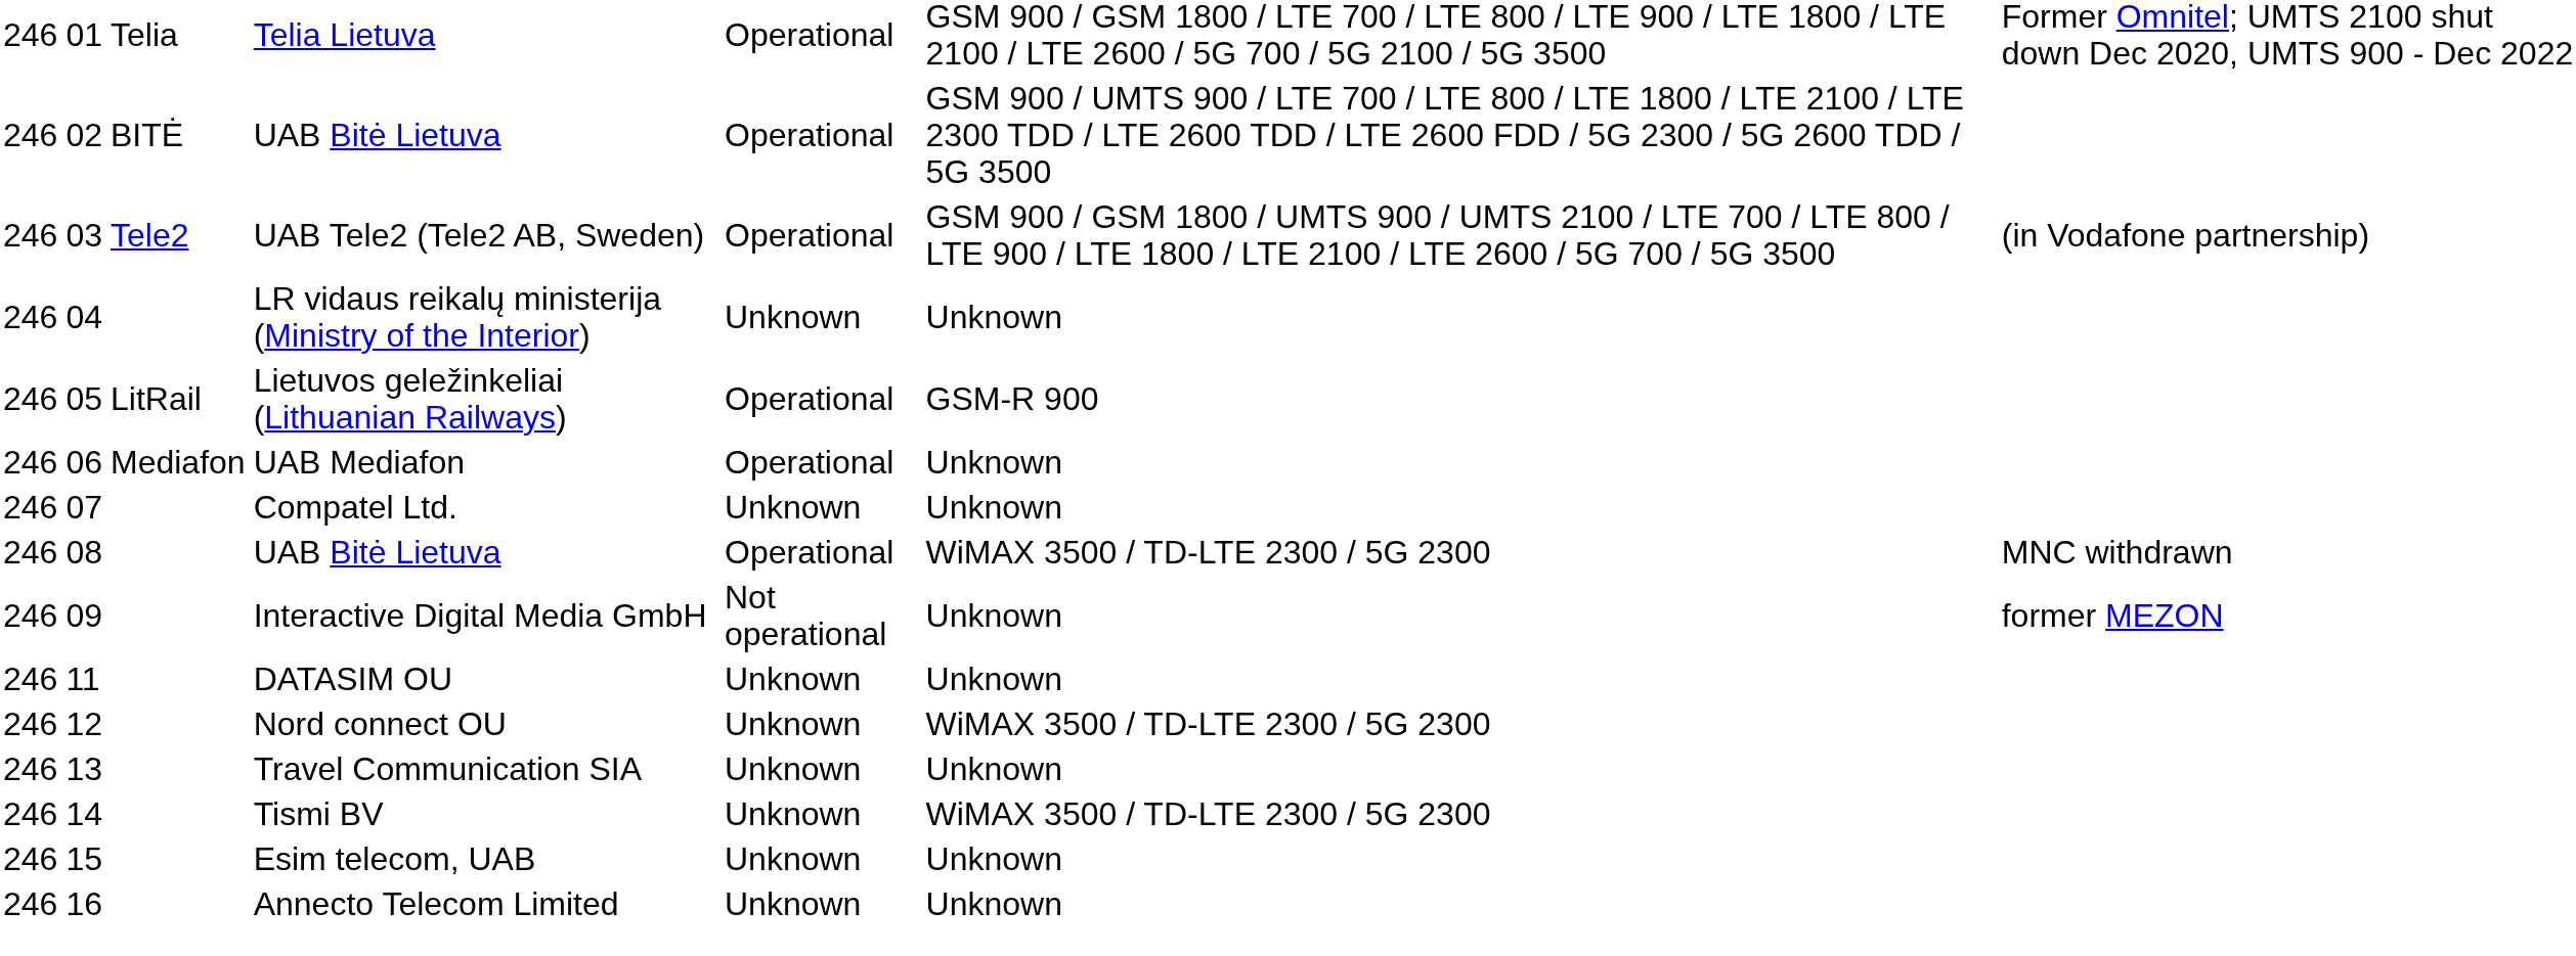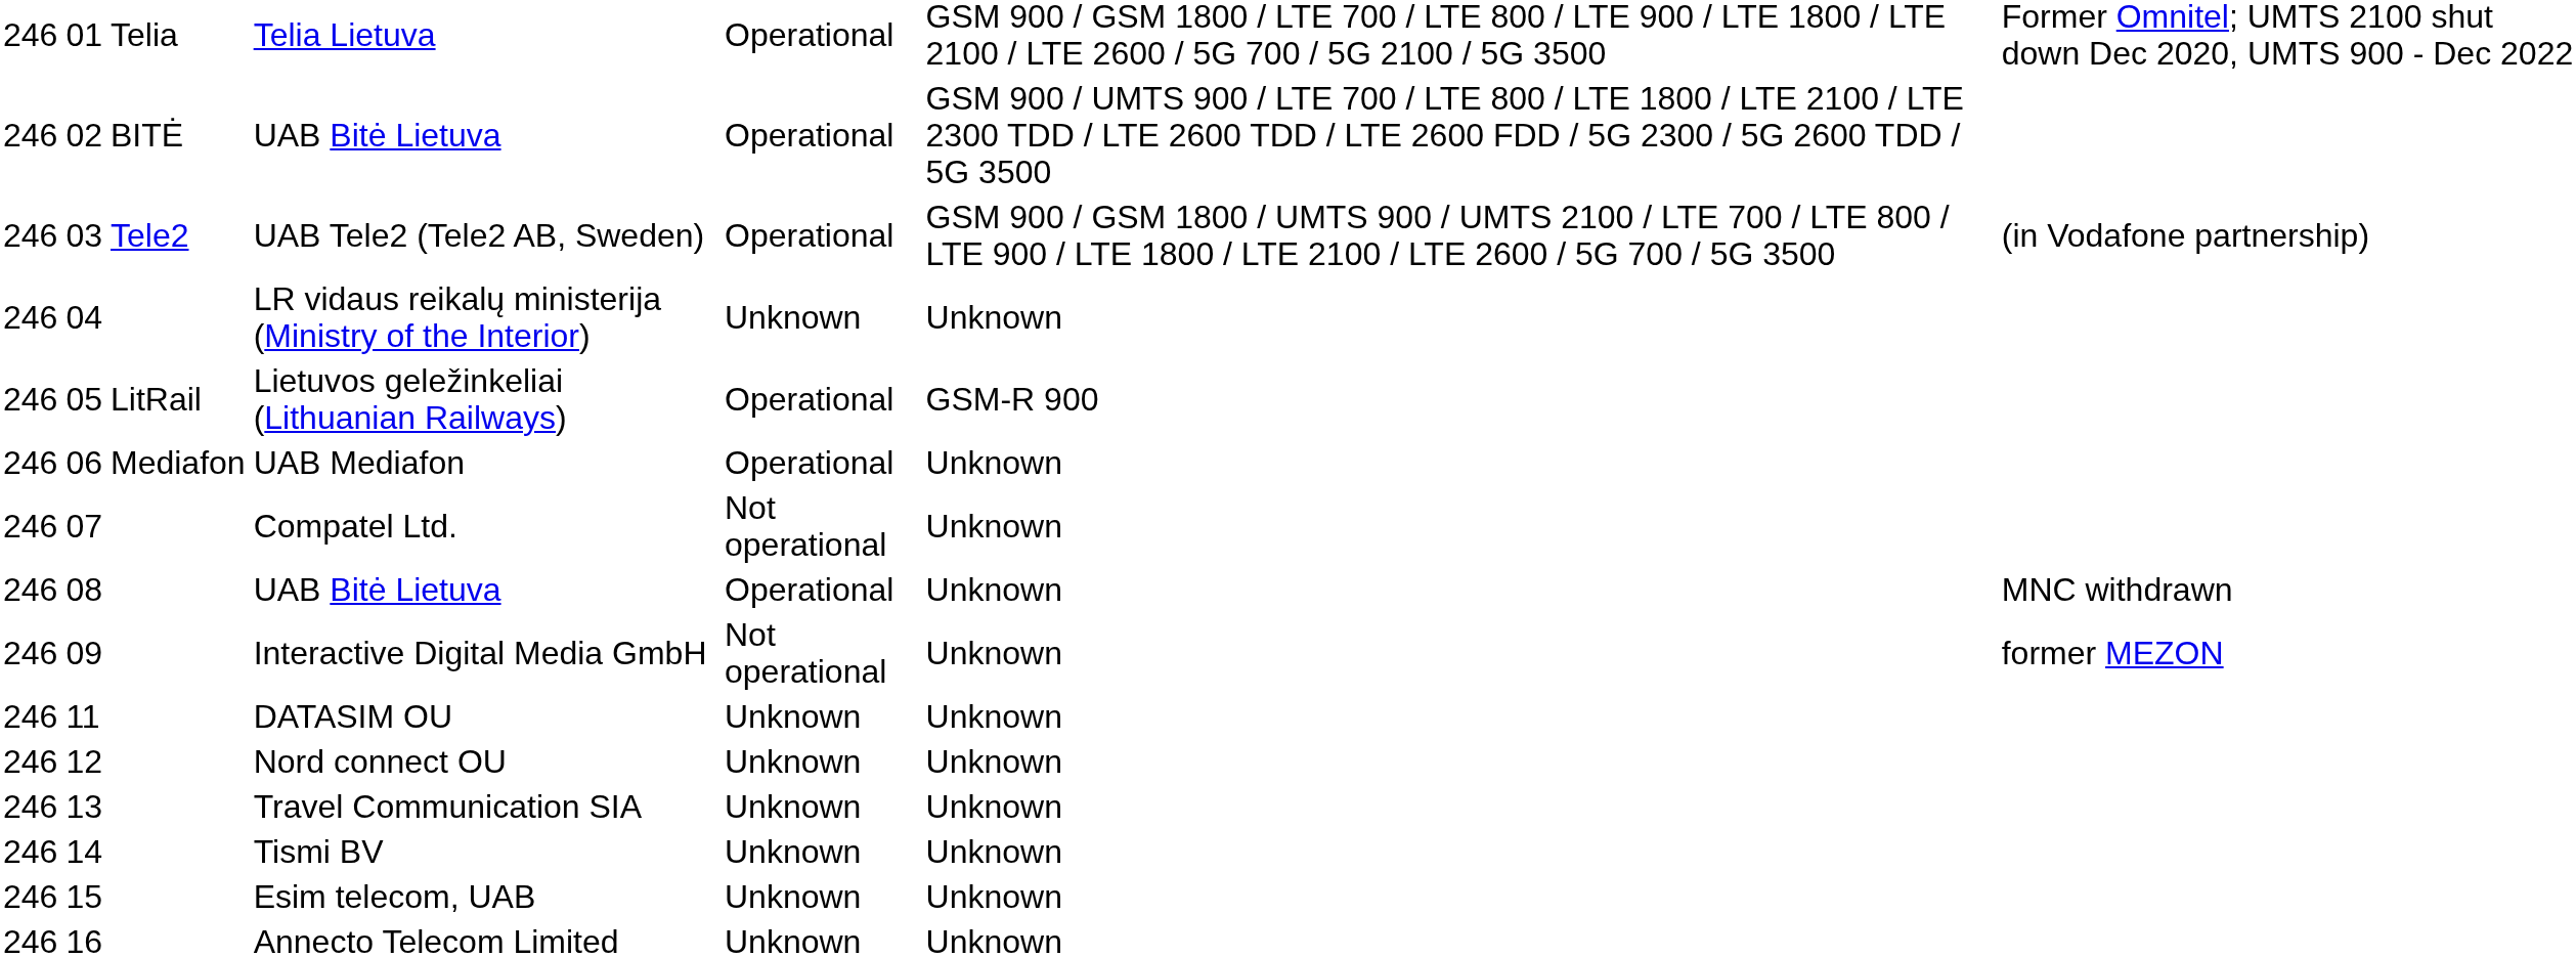 <table>
 <tr>
 <td>246</td>
 <td>01</td>
 <td>Telia</td>
 <td><a href='#'>Telia Lietuva</a></td>
 <td>Operational</td>
 <td>GSM 900 / GSM 1800 / LTE 700 /  LTE 800 / LTE 900 / LTE 1800 / LTE 2100 / LTE 2600 / 5G 700 / 5G 2100 / 5G 3500</td>
 <td>Former <a href='#'>Omnitel</a>; UMTS 2100 shut down Dec 2020, UMTS 900 - Dec 2022</td>
 </tr>
 <tr>
 <td>246</td>
 <td>02</td>
 <td>BITĖ</td>
 <td>UAB <a href='#'>Bitė Lietuva</a></td>
 <td>Operational</td>
 <td>GSM 900  / UMTS 900  / LTE 700 / LTE 800 / LTE 1800 / LTE 2100 / LTE 2300 TDD / LTE 2600 TDD / LTE 2600 FDD / 5G 2300 / 5G 2600 TDD / 5G 3500</td>
 <td></td>
 </tr>
 <tr>
 <td>246</td>
 <td>03</td>
 <td><a href='#'>Tele2</a></td>
 <td>UAB Tele2 (Tele2 AB, Sweden)</td>
 <td>Operational</td>
 <td>GSM 900 / GSM 1800 / UMTS 900 / UMTS 2100 / LTE 700 / LTE 800 / LTE 900 / LTE 1800 / LTE 2100 / LTE 2600 / 5G 700 / 5G 3500</td>
 <td>(in Vodafone partnership) </td>
 </tr>
 <tr>
 <td>246</td>
 <td>04</td>
 <td></td>
 <td>LR vidaus reikalų ministerija (<a href='#'>Ministry of the Interior</a>)</td>
 <td>Unknown</td>
 <td>Unknown</td>
 <td></td>
 </tr>
 <tr>
 <td>246</td>
 <td>05</td>
 <td>LitRail</td>
 <td>Lietuvos geležinkeliai (<a href='#'>Lithuanian Railways</a>)</td>
 <td>Operational</td>
 <td>GSM-R 900</td>
 <td></td>
 </tr>
 <tr>
 <td>246</td>
 <td>06</td>
 <td>Mediafon</td>
 <td>UAB Mediafon</td>
 <td>Operational</td>
 <td>Unknown</td>
 <td></td>
 </tr>
 <tr>
 <td>246</td>
 <td>07</td>
 <td></td>
 <td>Compatel Ltd.</td>
-<td>Unknown</td>
+<td>Not operational</td>
 <td>Unknown</td>
 <td></td>
 </tr>
 <tr>
 <td>246</td>
 <td>08</td>
 <td></td>
 <td>UAB <a href='#'>Bitė Lietuva</a></td>
 <td>Operational</td>
-<td>WiMAX 3500 / TD-LTE 2300 / 5G 2300</td>
+<td>Unknown</td>
 <td>MNC withdrawn</td>
 </tr>
 <tr>
 <td>246</td>
 <td>09</td>
 <td></td>
 <td>Interactive Digital Media GmbH</td>
 <td>Not operational</td>
 <td>Unknown</td>
 <td> former <a href='#'>MEZON</a></td>
 </tr>
 <tr>
 <td>246</td>
 <td>11</td>
 <td></td>
 <td>DATASIM OU</td>
 <td>Unknown</td>
 <td>Unknown</td>
 <td></td>
 </tr>
 <tr>
 <td>246</td>
 <td>12</td>
 <td></td>
 <td>Nord connect OU</td>
 <td>Unknown</td>
-<td>WiMAX 3500 / TD-LTE 2300 / 5G 2300</td>
+<td>Unknown</td>
 <td></td>
 </tr>
 <tr>
 <td>246</td>
 <td>13</td>
 <td></td>
 <td>Travel Communication SIA</td>
 <td>Unknown</td>
 <td>Unknown</td>
 <td></td>
 </tr>
 <tr>
 <td>246</td>
 <td>14</td>
 <td></td>
 <td>Tismi BV</td>
 <td>Unknown</td>
-<td>WiMAX 3500 / TD-LTE 2300 / 5G 2300</td>
+<td>Unknown</td>
 <td></td>
 </tr>
 <tr>
 <td>246</td>
 <td>15</td>
 <td></td>
 <td>Esim telecom, UAB</td>
 <td>Unknown</td>
 <td>Unknown</td>
 <td></td>
 </tr>
 <tr>
 <td>246</td>
 <td>16</td>
 <td></td>
 <td>Annecto Telecom Limited</td>
 <td>Unknown</td>
 <td>Unknown</td>
 <td></td>
 </tr>
 </table>
